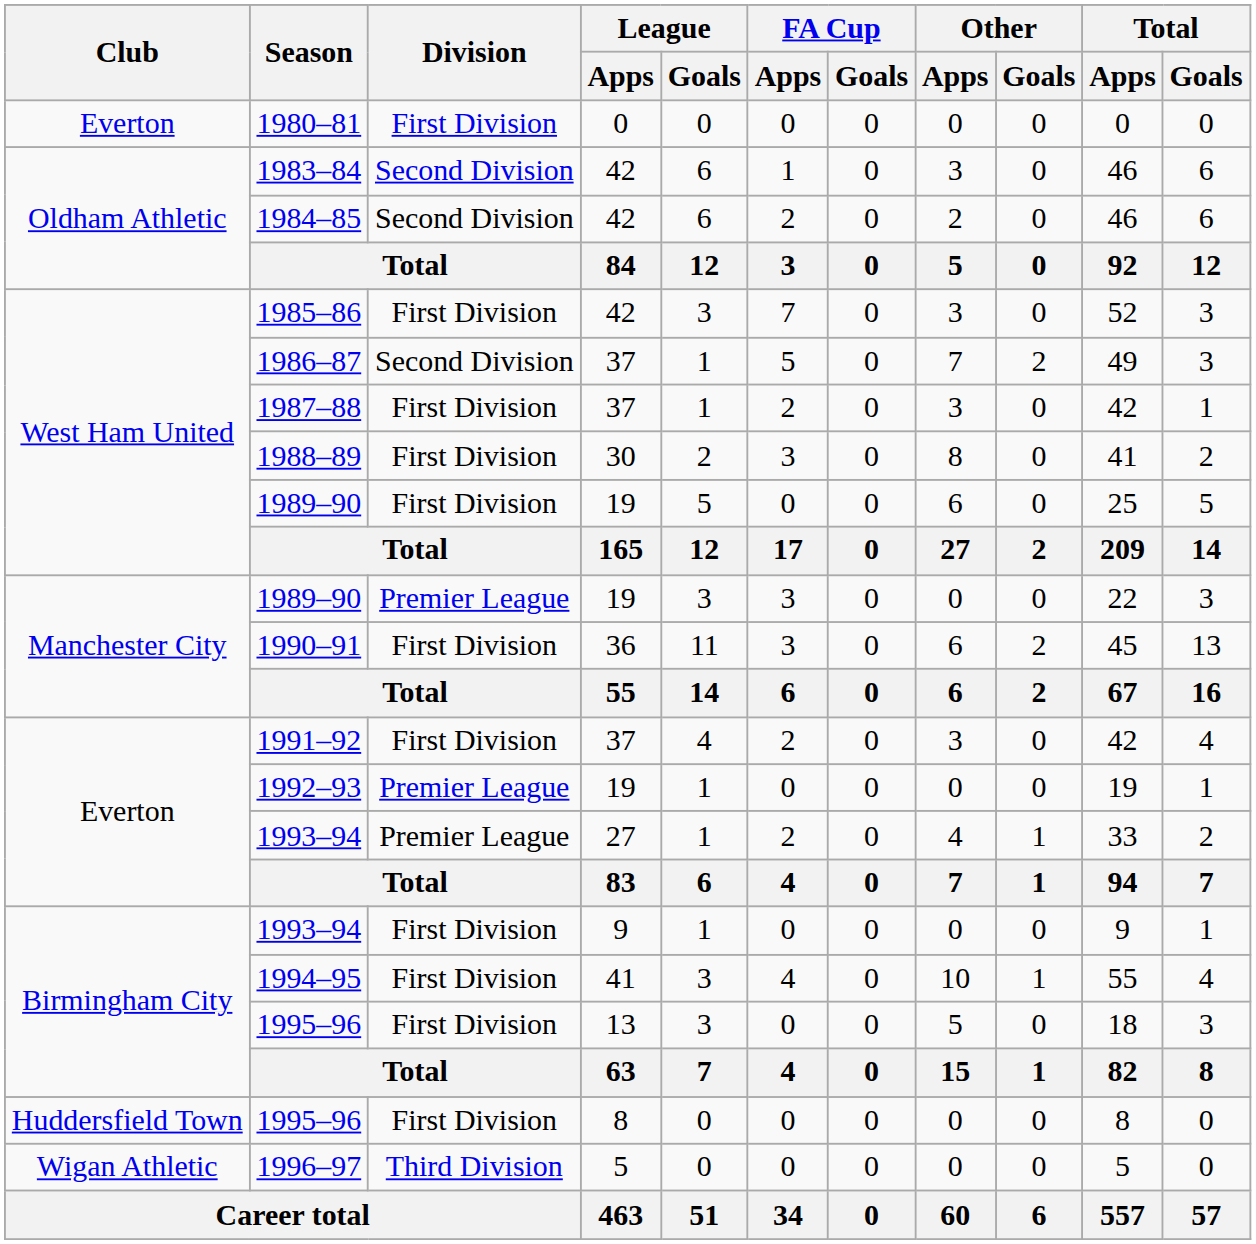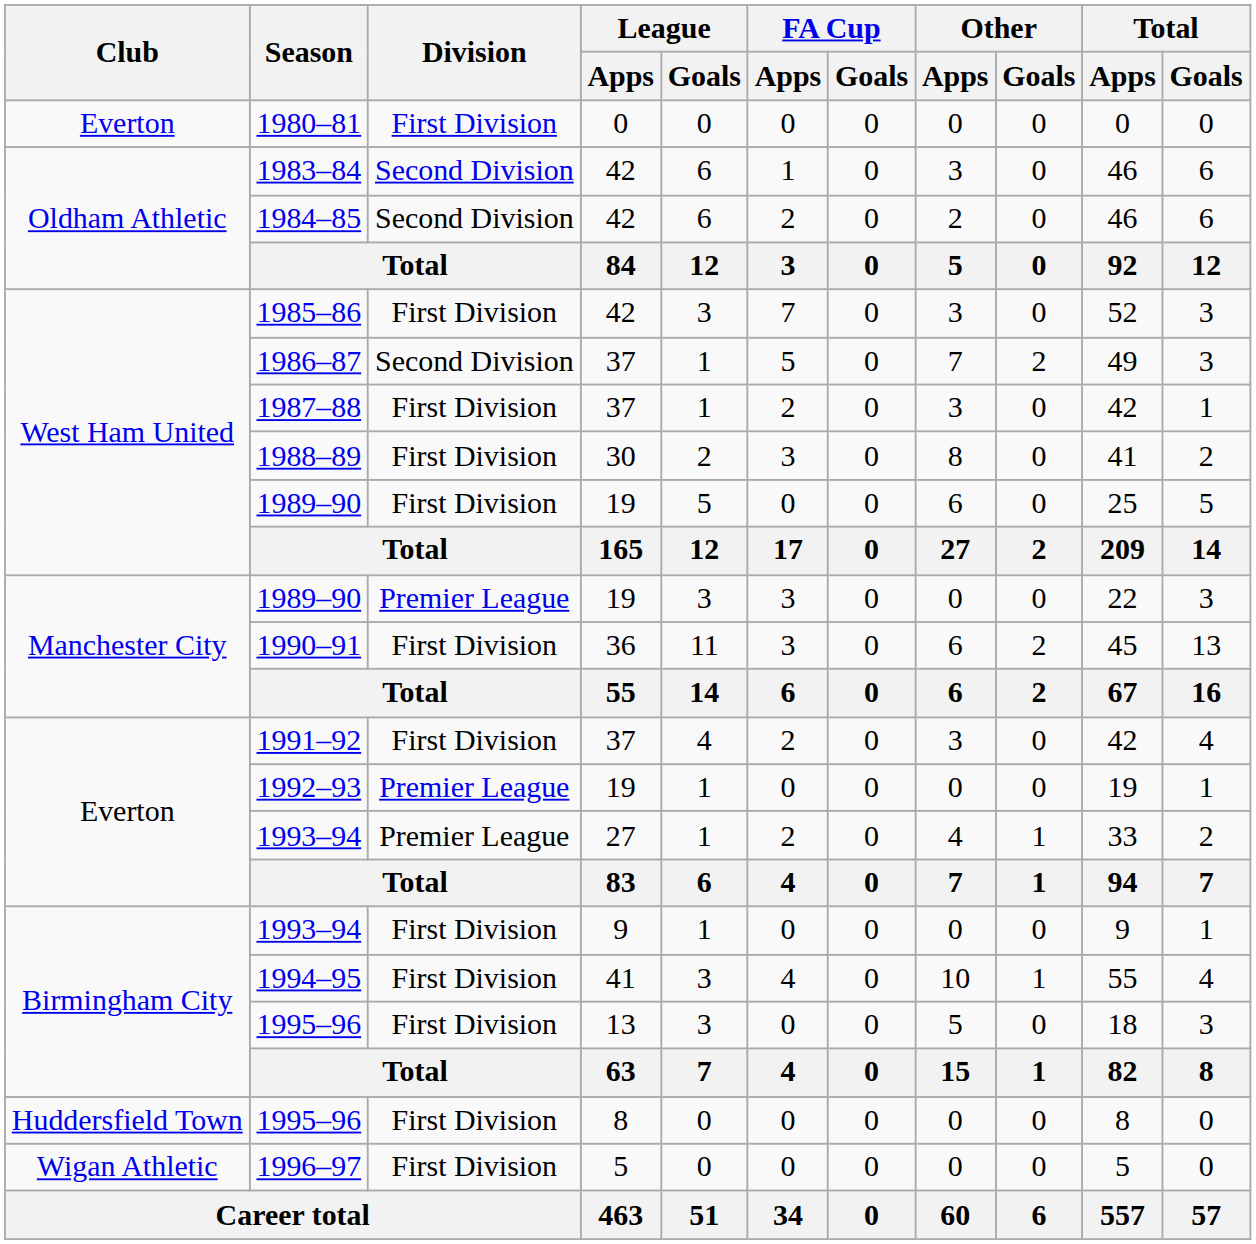 <table class="wikitable" style="text-align:center;">
 <tr>
 <th rowspan="2">Club</th>
 <th rowspan="2">Season</th>
 <th rowspan="2">Division</th>
 <th colspan="2">League</th>
 <th colspan="2"><a href='#'>FA Cup</a></th>
 <th colspan="2">Other</th>
 <th colspan="2">Total</th>
 </tr>
 <tr>
 <th>Apps</th>
 <th>Goals</th>
 <th>Apps</th>
 <th>Goals</th>
 <th>Apps</th>
 <th>Goals</th>
 <th>Apps</th>
 <th>Goals</th>
 </tr>
 <tr>
 <td><a href='#'>Everton</a></td>
 <td><a href='#'>1980–81</a></td>
 <td><a href='#'>First Division</a></td>
 <td>0</td>
 <td>0</td>
 <td>0</td>
 <td>0</td>
 <td>0</td>
 <td>0</td>
 <td>0</td>
 <td>0</td>
 </tr>
 <tr>
 <td rowspan="3"><a href='#'>Oldham Athletic</a></td>
 <td><a href='#'>1983–84</a></td>
 <td><a href='#'>Second Division</a></td>
 <td>42</td>
 <td>6</td>
 <td>1</td>
 <td>0</td>
 <td>3</td>
 <td>0</td>
 <td>46</td>
 <td>6</td>
 </tr>
 <tr>
 <td><a href='#'>1984–85</a></td>
 <td>Second Division</td>
 <td>42</td>
 <td>6</td>
 <td>2</td>
 <td>0</td>
 <td>2</td>
 <td>0</td>
 <td>46</td>
 <td>6</td>
 </tr>
 <tr>
 <th colspan="2">Total</th>
 <th>84</th>
 <th>12</th>
 <th>3</th>
 <th>0</th>
 <th>5</th>
 <th>0</th>
 <th>92</th>
 <th>12</th>
 </tr>
 <tr>
 <td rowspan="6"><a href='#'>West Ham United</a></td>
 <td><a href='#'>1985–86</a></td>
 <td>First Division</td>
 <td>42</td>
 <td>3</td>
 <td>7</td>
 <td>0</td>
 <td>3</td>
 <td>0</td>
 <td>52</td>
 <td>3</td>
 </tr>
 <tr>
 <td><a href='#'>1986–87</a></td>
 <td>Second Division</td>
 <td>37</td>
 <td>1</td>
 <td>5</td>
 <td>0</td>
 <td>7</td>
 <td>2</td>
 <td>49</td>
 <td>3</td>
 </tr>
 <tr>
 <td><a href='#'>1987–88</a></td>
 <td>First Division</td>
 <td>37</td>
 <td>1</td>
 <td>2</td>
 <td>0</td>
 <td>3</td>
 <td>0</td>
 <td>42</td>
 <td>1</td>
 </tr>
 <tr>
 <td><a href='#'>1988–89</a></td>
 <td>First Division</td>
 <td>30</td>
 <td>2</td>
 <td>3</td>
 <td>0</td>
 <td>8</td>
 <td>0</td>
 <td>41</td>
 <td>2</td>
 </tr>
 <tr>
 <td><a href='#'>1989–90</a></td>
 <td>First Division</td>
 <td>19</td>
 <td>5</td>
 <td>0</td>
 <td>0</td>
 <td>6</td>
 <td>0</td>
 <td>25</td>
 <td>5</td>
 </tr>
 <tr>
 <th colspan="2">Total</th>
 <th>165</th>
 <th>12</th>
 <th>17</th>
 <th>0</th>
 <th>27</th>
 <th>2</th>
 <th>209</th>
 <th>14</th>
 </tr>
 <tr>
 <td rowspan="3"><a href='#'>Manchester City</a></td>
 <td><a href='#'>1989–90</a></td>
 <td><a href='#'>Premier League</a></td>
 <td>19</td>
 <td>3</td>
 <td>3</td>
 <td>0</td>
 <td>0</td>
 <td>0</td>
 <td>22</td>
 <td>3</td>
 </tr>
 <tr>
 <td><a href='#'>1990–91</a></td>
 <td>First Division</td>
 <td>36</td>
 <td>11</td>
 <td>3</td>
 <td>0</td>
 <td>6</td>
 <td>2</td>
 <td>45</td>
 <td>13</td>
 </tr>
 <tr>
 <th colspan="2">Total</th>
 <th>55</th>
 <th>14</th>
 <th>6</th>
 <th>0</th>
 <th>6</th>
 <th>2</th>
 <th>67</th>
 <th>16</th>
 </tr>
 <tr>
 <td rowspan="4">Everton</td>
 <td><a href='#'>1991–92</a></td>
 <td>First Division</td>
 <td>37</td>
 <td>4</td>
 <td>2</td>
 <td>0</td>
 <td>3</td>
 <td>0</td>
 <td>42</td>
 <td>4</td>
 </tr>
 <tr>
 <td><a href='#'>1992–93</a></td>
 <td><a href='#'>Premier League</a></td>
 <td>19</td>
 <td>1</td>
 <td>0</td>
 <td>0</td>
 <td>0</td>
 <td>0</td>
 <td>19</td>
 <td>1</td>
 </tr>
 <tr>
 <td><a href='#'>1993–94</a></td>
 <td>Premier League</td>
 <td>27</td>
 <td>1</td>
 <td>2</td>
 <td>0</td>
 <td>4</td>
 <td>1</td>
 <td>33</td>
 <td>2</td>
 </tr>
 <tr>
 <th colspan="2">Total</th>
 <th>83</th>
 <th>6</th>
 <th>4</th>
 <th>0</th>
 <th>7</th>
 <th>1</th>
 <th>94</th>
 <th>7</th>
 </tr>
 <tr>
 <td rowspan="4"><a href='#'>Birmingham City</a></td>
 <td><a href='#'>1993–94</a></td>
 <td>First Division</td>
 <td>9</td>
 <td>1</td>
 <td>0</td>
 <td>0</td>
 <td>0</td>
 <td>0</td>
 <td>9</td>
 <td>1</td>
 </tr>
 <tr>
 <td><a href='#'>1994–95</a></td>
 <td>First Division</td>
 <td>41</td>
 <td>3</td>
 <td>4</td>
 <td>0</td>
 <td>10</td>
 <td>1</td>
 <td>55</td>
 <td>4</td>
 </tr>
 <tr>
 <td><a href='#'>1995–96</a></td>
 <td>First Division</td>
 <td>13</td>
 <td>3</td>
 <td>0</td>
 <td>0</td>
 <td>5</td>
 <td>0</td>
 <td>18</td>
 <td>3</td>
 </tr>
 <tr>
 <th colspan="2">Total</th>
 <th>63</th>
 <th>7</th>
 <th>4</th>
 <th>0</th>
 <th>15</th>
 <th>1</th>
 <th>82</th>
 <th>8</th>
 </tr>
 <tr>
 <td><a href='#'>Huddersfield Town</a></td>
 <td><a href='#'>1995–96</a></td>
 <td>First Division</td>
 <td>8</td>
 <td>0</td>
 <td>0</td>
 <td>0</td>
 <td>0</td>
 <td>0</td>
 <td>8</td>
 <td>0</td>
 </tr>
 <tr>
 <td><a href='#'>Wigan Athletic</a></td>
 <td><a href='#'>1996–97</a></td>
-<td><a href='#'>Third Division</a></td>
+<td>First Division</td>
 <td>5</td>
 <td>0</td>
 <td>0</td>
 <td>0</td>
 <td>0</td>
 <td>0</td>
 <td>5</td>
 <td>0</td>
 </tr>
 <tr>
 <th colspan="3">Career total</th>
 <th>463</th>
 <th>51</th>
 <th>34</th>
 <th>0</th>
 <th>60</th>
 <th>6</th>
 <th>557</th>
 <th>57</th>
 </tr>
 </table>
